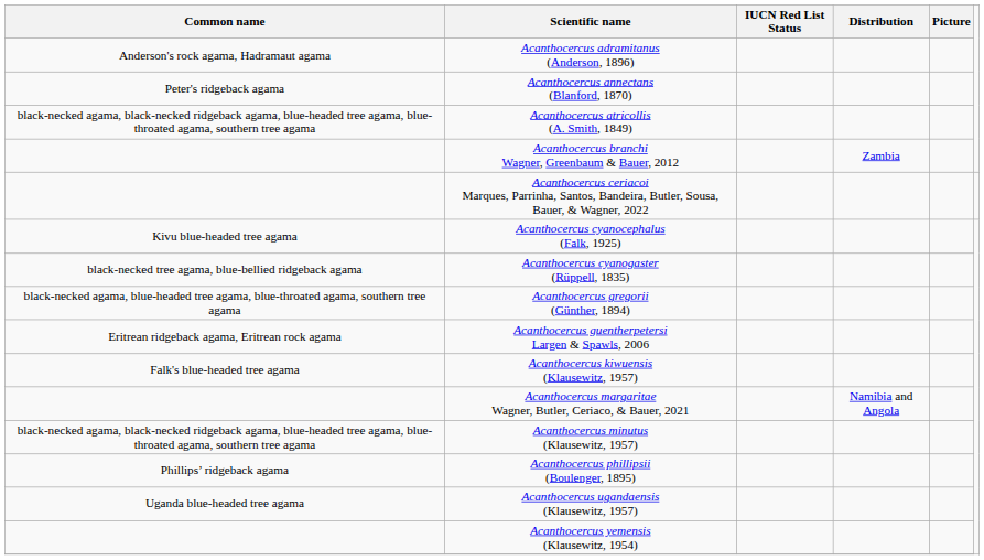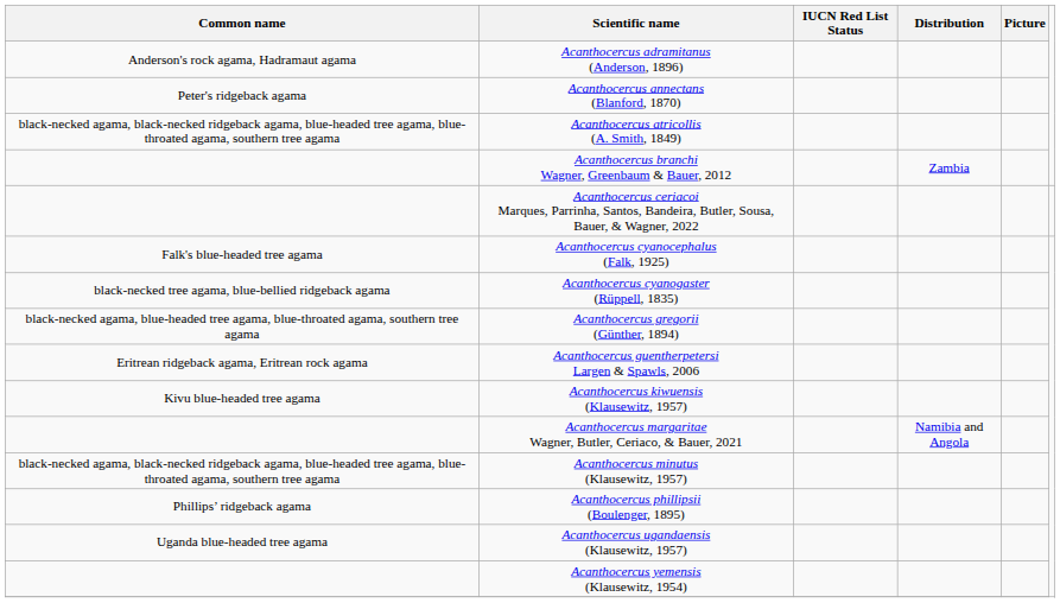 <table class="wikitable sortable" style="width:100%;text-align:center">
 <tr>
 <th scope="col">Common name</th>
 <th scope="col">Scientific name</th>
 <th scope="col">IUCN Red List Status</th>
 <th scope="col" class="unsortable">Distribution</th>
 <th scope="col" class="unsortable">Picture</th>
 </tr>
 <tr>
 <td>Anderson's rock agama, Hadramaut agama</td>
 <td><em><a href='#'>Acanthocercus adramitanus</a></em> <br> (<a href='#'>Anderson</a>, 1896)</td>
 <td></td>
 <td></td>
 <td></td>
 </tr>
 <tr>
 <td>Peter's ridgeback agama</td>
 <td><em><a href='#'>Acanthocercus annectans</a></em> <br> (<a href='#'>Blanford</a>, 1870)</td>
 <td></td>
 <td></td>
 <td></td>
 </tr>
 <tr>
 <td>black-necked agama,  black-necked ridgeback agama, blue-headed tree agama, blue-throated agama, southern tree agama</td>
 <td><em><a href='#'>Acanthocercus atricollis</a></em> <br> (<a href='#'>A. Smith</a>, 1849)</td>
 <td></td>
 <td></td>
 <td></td>
 </tr>
 <tr>
 <td></td>
 <td><em><a href='#'>Acanthocercus branchi</a></em> <br> <a href='#'>Wagner</a>, <a href='#'>Greenbaum</a> & <a href='#'>Bauer</a>, 2012</td>
 <td></td>
 <td><a href='#'>Zambia</a></td>
 <td></td>
 </tr>
 <tr>
 <td></td>
 <td><em><a href='#'>Acanthocercus ceriacoi</a></em> <br> Marques, Parrinha, Santos, Bandeira, Butler, Sousa, Bauer, & Wagner, 2022</td>
 <td></td>
 <td></td>
 <td></td>
 <td></td>
 </tr>
 <tr>
-<td>Kivu blue-headed tree agama</td>
+<td>Falk's blue-headed tree agama</td>
 <td><em><a href='#'>Acanthocercus cyanocephalus</a></em> <br> (<a href='#'>Falk</a>, 1925)</td>
 <td></td>
 <td></td>
 <td></td>
 </tr>
 <tr>
 <td>black-necked tree agama, blue-bellied ridgeback agama</td>
 <td><em><a href='#'>Acanthocercus cyanogaster</a></em> <br>(<a href='#'>Rüppell</a>, 1835)</td>
 <td></td>
 <td></td>
 <td></td>
 </tr>
 <tr>
 <td>black-necked agama, blue-headed tree agama, blue-throated agama, southern tree agama</td>
 <td><em><a href='#'>Acanthocercus gregorii</a></em> <br> (<a href='#'>Günther</a>, 1894)</td>
 <td></td>
 <td></td>
 <td></td>
 </tr>
 <tr>
 <td>Eritrean ridgeback agama, Eritrean rock agama</td>
 <td><em><a href='#'>Acanthocercus guentherpetersi</a></em> <br> <a href='#'>Largen</a> & <a href='#'>Spawls</a>, 2006</td>
 <td></td>
 <td></td>
 <td></td>
 </tr>
 <tr>
-<td>Falk's blue-headed tree agama</td>
+<td>Kivu blue-headed tree agama</td>
 <td><em><a href='#'>Acanthocercus kiwuensis</a></em> <br> (<a href='#'>Klausewitz</a>, 1957)</td>
 <td></td>
 <td></td>
 <td></td>
 </tr>
 <tr>
 <td></td>
 <td><em><a href='#'>Acanthocercus margaritae</a></em> <br> Wagner, Butler, Ceriaco, & Bauer, 2021</td>
 <td></td>
 <td><a href='#'>Namibia</a> and <a href='#'>Angola</a></td>
 <td></td>
 </tr>
 <tr>
 <td>black-necked agama, black-necked ridgeback agama, blue-headed tree agama, blue-throated agama, southern tree agama</td>
 <td><em><a href='#'>Acanthocercus minutus</a></em> <br> (Klausewitz, 1957)</td>
 <td></td>
 <td></td>
 <td></td>
 </tr>
 <tr>
 <td>Phillips’ ridgeback agama</td>
 <td><em><a href='#'>Acanthocercus phillipsii</a></em> <br> (<a href='#'>Boulenger</a>, 1895)</td>
 <td></td>
 <td></td>
 <td></td>
 </tr>
 <tr>
 <td>Uganda blue-headed tree agama</td>
 <td><em><a href='#'>Acanthocercus ugandaensis</a></em> <br> (Klausewitz, 1957)</td>
 <td></td>
 <td></td>
 <td></td>
 </tr>
 <tr>
 <td></td>
 <td><em><a href='#'>Acanthocercus yemensis</a></em> <br> (Klausewitz, 1954)</td>
 <td></td>
 <td></td>
 <td></td>
 </tr>
 <tr>
 </tr>
 </table>
